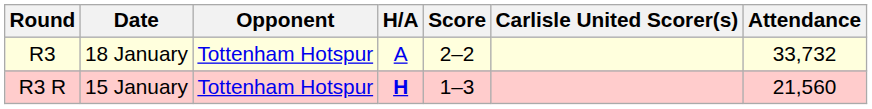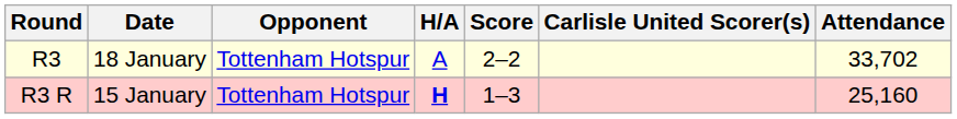 <table class="wikitable" style="text-align:center">
 <tr>
 <th>Round</th>
 <th>Date</th>
 <th>Opponent</th>
 <th>H/A</th>
 <th>Score</th>
 <th>Carlisle United Scorer(s)</th>
 <th>Attendance</th>
 </tr>
 <tr bgcolor=#ffffdd>
 <td>R3</td>
 <td align=left>18 January</td>
 <td align=left><a href='#'>Tottenham Hotspur</a></td>
 <td><a href='#'>A</a></td>
 <td>2–2</td>
 <td align=left></td>
-<td>33,732</td>
+<td>33,702</td>
 </tr>
 <tr bgcolor=#FFCCCC>
 <td>R3 R</td>
 <td align=left>15 January</td>
 <td align=left><a href='#'>Tottenham Hotspur</a></td>
 <td><strong><a href='#'>H</a></strong></td>
 <td>1–3</td>
 <td align=left></td>
-<td>21,560</td>
+<td>25,160</td>
 </tr>
 </table>
